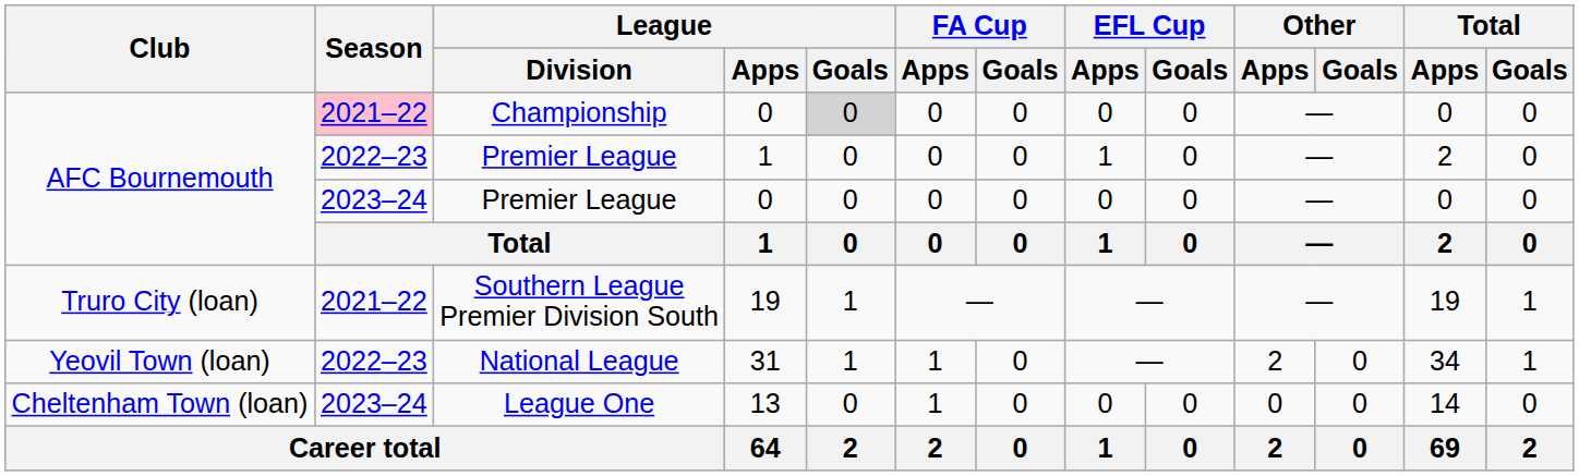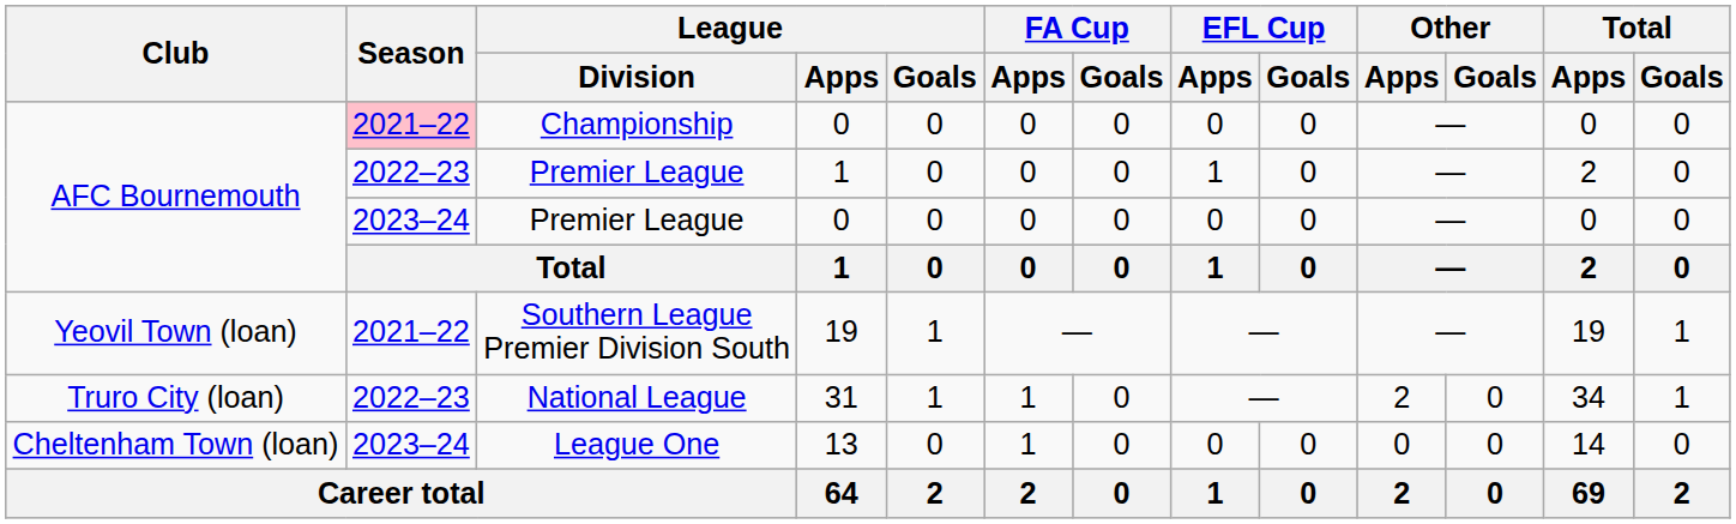 <table class="wikitable" style="text-align: center">
 <tr>
 <th rowspan="2">Club</th>
 <th rowspan="2">Season</th>
 <th colspan="3">League</th>
 <th colspan="2"><a href='#'>FA Cup</a></th>
 <th colspan="2"><a href='#'>EFL Cup</a></th>
 <th colspan="2">Other</th>
 <th colspan="2">Total</th>
 </tr>
 <tr>
 <th>Division</th>
 <th>Apps</th>
 <th>Goals</th>
 <th>Apps</th>
 <th>Goals</th>
 <th>Apps</th>
 <th>Goals</th>
 <th>Apps</th>
 <th>Goals</th>
 <th>Apps</th>
 <th>Goals</th>
 </tr>
 <tr>
 <td rowspan="4"><a href='#'>AFC Bournemouth</a></td>
 <td style="background: pink;"><a href='#'>2021–22</a></td>
 <td><a href='#'>Championship</a></td>
 <td>0</td>
-<td style="background: lightgrey;">0</td>
+<td>0</td>
 <td>0</td>
 <td>0</td>
 <td>0</td>
 <td>0</td>
 <td colspan="2">—</td>
 <td>0</td>
 <td>0</td>
 </tr>
 <tr>
 <td><a href='#'>2022–23</a></td>
 <td><a href='#'>Premier League</a></td>
 <td>1</td>
 <td>0</td>
 <td>0</td>
 <td>0</td>
 <td>1</td>
 <td>0</td>
 <td colspan="2">—</td>
 <td>2</td>
 <td>0</td>
 </tr>
 <tr>
 <td><a href='#'>2023–24</a></td>
 <td>Premier League</td>
 <td>0</td>
 <td>0</td>
 <td>0</td>
 <td>0</td>
 <td>0</td>
 <td>0</td>
 <td colspan="2">—</td>
 <td>0</td>
 <td>0</td>
 </tr>
 <tr>
 <th colspan="2">Total</th>
 <th>1</th>
 <th>0</th>
 <th>0</th>
 <th>0</th>
 <th>1</th>
 <th>0</th>
 <th colspan="2">—</th>
 <th>2</th>
 <th>0</th>
 </tr>
 <tr>
-<td><a href='#'>Truro City</a> (loan)</td>
+<td><a href='#'>Yeovil Town</a> (loan)</td>
 <td><a href='#'>2021–22</a></td>
 <td><a href='#'>Southern League</a><br>Premier Division South</td>
 <td>19</td>
 <td>1</td>
 <td colspan="2">—</td>
 <td colspan="2">—</td>
 <td colspan="2">—</td>
 <td>19</td>
 <td>1</td>
 </tr>
 <tr>
-<td><a href='#'>Yeovil Town</a> (loan)</td>
+<td><a href='#'>Truro City</a> (loan)</td>
 <td><a href='#'>2022–23</a></td>
 <td><a href='#'>National League</a></td>
 <td>31</td>
 <td>1</td>
 <td>1</td>
 <td>0</td>
 <td colspan="2">—</td>
 <td>2</td>
 <td>0</td>
 <td>34</td>
 <td>1</td>
 </tr>
 <tr>
 <td><a href='#'>Cheltenham Town</a> (loan)</td>
 <td><a href='#'>2023–24</a></td>
 <td><a href='#'>League One</a></td>
 <td>13</td>
 <td>0</td>
 <td>1</td>
 <td>0</td>
 <td>0</td>
 <td>0</td>
 <td>0</td>
 <td>0</td>
 <td>14</td>
 <td>0</td>
 </tr>
 <tr>
 <th colspan="3">Career total</th>
 <th>64</th>
 <th>2</th>
 <th>2</th>
 <th>0</th>
 <th>1</th>
 <th>0</th>
 <th>2</th>
 <th>0</th>
 <th>69</th>
 <th>2</th>
 </tr>
 </table>
